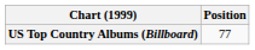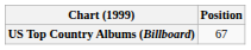 <table class="wikitable plainrowheaders" style="text-align:center">
 <tr>
 <th scope="col">Chart (1999)</th>
 <th scope="col">Position</th>
 </tr>
 <tr>
 <th scope="row">US Top Country Albums (<em>Billboard</em>)</th>
-<td>77</td>
+<td>67</td>
 </tr>
 </table>
